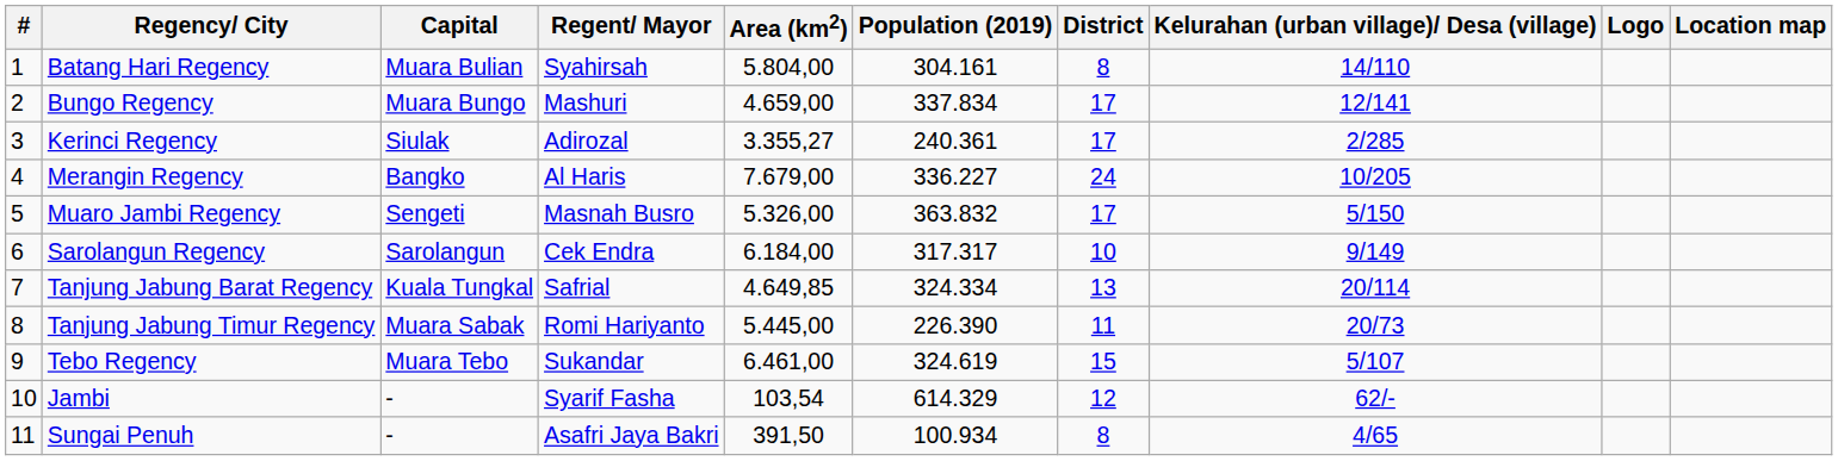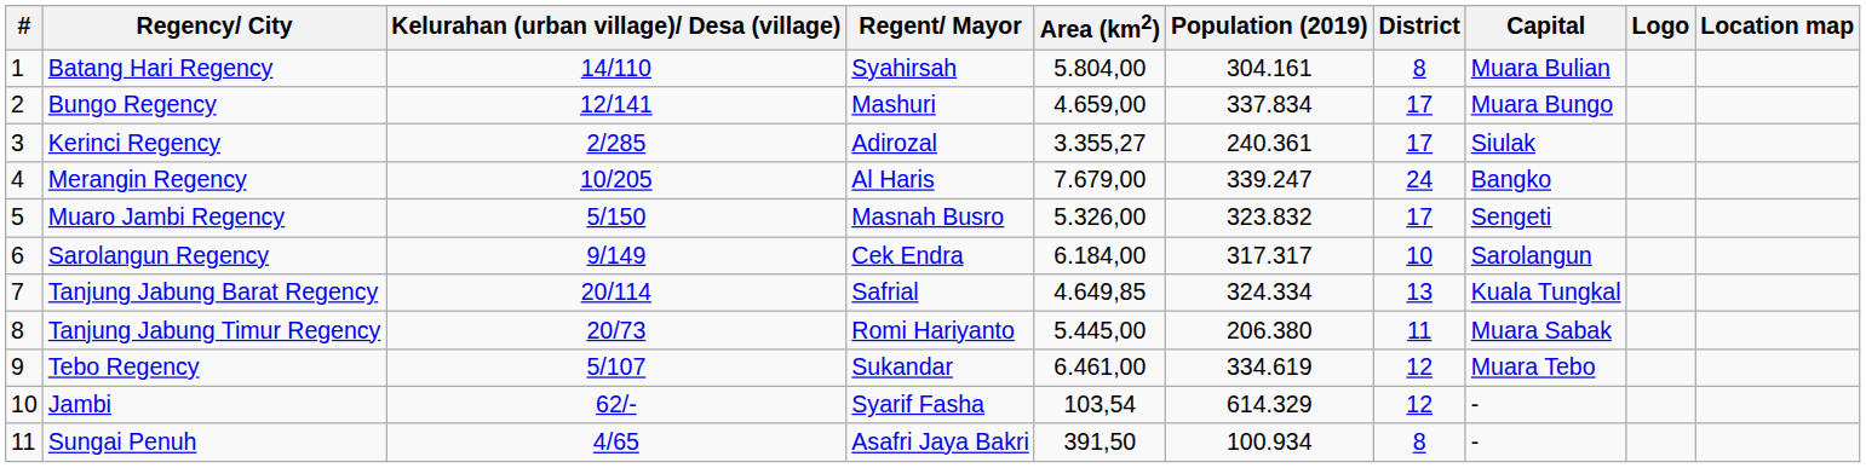 <table class="wikitable sortable mw-collapsible">
 <tr>
 <th>#</th>
 <th>Regency/ City</th>
-<th>Capital</th>
+<th>Kelurahan (urban village)/ Desa (village)</th>
 <th>Regent/ Mayor</th>
 <th>Area (km<sup>2</sup>)</th>
 <th>Population (2019)</th>
 <th>District</th>
-<th>Kelurahan (urban village)/ Desa (village)</th>
+<th>Capital</th>
 <th>Logo</th>
 <th>Location map</th>
 </tr>
 <tr>
 <td>1</td>
 <td><a href='#'>Batang Hari Regency</a></td>
-<td><a href='#'>Muara Bulian</a></td>
+<td align="center"><a href='#'>14/110</a></td>
 <td><a href='#'>Syahirsah</a></td>
 <td align="center">5.804,00</td>
 <td align="center">304.161</td>
 <td align="center"><a href='#'>8</a></td>
-<td align="center"><a href='#'>14/110</a></td>
+<td><a href='#'>Muara Bulian</a></td>
 <td></td>
 <td></td>
 </tr>
 <tr>
 <td>2</td>
 <td><a href='#'>Bungo Regency</a></td>
-<td><a href='#'>Muara Bungo</a></td>
+<td align="center"><a href='#'>12/141</a></td>
 <td><a href='#'>Mashuri</a></td>
 <td align="center">4.659,00</td>
 <td align="center">337.834</td>
 <td align="center"><a href='#'>17</a></td>
-<td align="center"><a href='#'>12/141</a></td>
+<td><a href='#'>Muara Bungo</a></td>
 <td></td>
 <td></td>
 </tr>
 <tr>
 <td>3</td>
 <td><a href='#'>Kerinci Regency</a></td>
-<td><a href='#'>Siulak</a></td>
+<td align="center"><a href='#'>2/285</a></td>
 <td><a href='#'>Adirozal</a></td>
 <td align="center">3.355,27</td>
 <td align="center">240.361</td>
 <td align="center"><a href='#'>17</a></td>
-<td align="center"><a href='#'>2/285</a></td>
+<td><a href='#'>Siulak</a></td>
 <td></td>
 <td></td>
 </tr>
 <tr>
 <td>4</td>
 <td><a href='#'>Merangin Regency</a></td>
-<td><a href='#'>Bangko</a></td>
+<td align="center"><a href='#'>10/205</a></td>
 <td><a href='#'>Al Haris</a></td>
 <td align="center">7.679,00</td>
-<td align="center">336.227</td>
+<td align="center">339.247</td>
 <td align="center"><a href='#'>24</a></td>
-<td align="center"><a href='#'>10/205</a></td>
+<td><a href='#'>Bangko</a></td>
 <td></td>
 <td></td>
 </tr>
 <tr>
 <td>5</td>
 <td><a href='#'>Muaro Jambi Regency</a></td>
-<td><a href='#'>Sengeti</a></td>
+<td align="center"><a href='#'>5/150</a></td>
 <td><a href='#'>Masnah Busro</a></td>
 <td align="center">5.326,00</td>
-<td align="center">363.832</td>
+<td align="center">323.832</td>
 <td align="center"><a href='#'>17</a></td>
-<td align="center"><a href='#'>5/150</a></td>
+<td><a href='#'>Sengeti</a></td>
 <td></td>
 <td></td>
 </tr>
 <tr>
 <td>6</td>
 <td><a href='#'>Sarolangun Regency</a></td>
-<td><a href='#'>Sarolangun</a></td>
+<td align="center"><a href='#'>9/149</a></td>
 <td><a href='#'>Cek Endra</a></td>
 <td align="center">6.184,00</td>
 <td align="center">317.317</td>
 <td align="center"><a href='#'>10</a></td>
-<td align="center"><a href='#'>9/149</a></td>
+<td><a href='#'>Sarolangun</a></td>
 <td></td>
 <td></td>
 </tr>
 <tr>
 <td>7</td>
 <td><a href='#'>Tanjung Jabung Barat Regency</a></td>
-<td><a href='#'>Kuala Tungkal</a></td>
+<td align="center"><a href='#'>20/114</a></td>
 <td><a href='#'>Safrial</a></td>
 <td align="center">4.649,85</td>
 <td align="center">324.334</td>
 <td align="center"><a href='#'>13</a></td>
-<td align="center"><a href='#'>20/114</a></td>
+<td><a href='#'>Kuala Tungkal</a></td>
 <td></td>
 <td></td>
 </tr>
 <tr>
 <td>8</td>
 <td><a href='#'>Tanjung Jabung Timur Regency</a></td>
-<td><a href='#'>Muara Sabak</a></td>
+<td align="center"><a href='#'>20/73</a></td>
 <td><a href='#'>Romi Hariyanto</a></td>
 <td align="center">5.445,00</td>
-<td align="center">226.390</td>
+<td align="center">206.380</td>
 <td align="center"><a href='#'>11</a></td>
-<td align="center"><a href='#'>20/73</a></td>
+<td><a href='#'>Muara Sabak</a></td>
 <td></td>
 <td></td>
 </tr>
 <tr>
 <td>9</td>
 <td><a href='#'>Tebo Regency</a></td>
-<td><a href='#'>Muara Tebo</a></td>
+<td align="center"><a href='#'>5/107</a></td>
 <td><a href='#'>Sukandar</a></td>
 <td align="center">6.461,00</td>
-<td align="center">324.619</td>
-<td align="center"><a href='#'>15</a></td>
-<td align="center"><a href='#'>5/107</a></td>
+<td align="center">334.619</td>
+<td align="center"><a href='#'>12</a></td>
+<td><a href='#'>Muara Tebo</a></td>
 <td></td>
 <td></td>
 </tr>
 <tr>
 <td>10</td>
 <td><a href='#'>Jambi</a></td>
-<td>-</td>
+<td align="center"><a href='#'>62/-</a></td>
 <td><a href='#'>Syarif Fasha</a></td>
 <td align="center">103,54</td>
 <td align="center">614.329</td>
 <td align="center"><a href='#'>12</a></td>
-<td align="center"><a href='#'>62/-</a></td>
+<td>-</td>
 <td></td>
 <td></td>
 </tr>
 <tr>
 <td>11</td>
 <td><a href='#'>Sungai Penuh</a></td>
-<td>-</td>
+<td align="center"><a href='#'>4/65</a></td>
 <td><a href='#'>Asafri Jaya Bakri</a></td>
 <td align="center">391,50</td>
 <td align="center">100.934</td>
 <td align="center"><a href='#'>8</a></td>
-<td align="center"><a href='#'>4/65</a></td>
+<td>-</td>
 <td></td>
 <td></td>
 </tr>
 </table>
